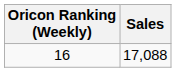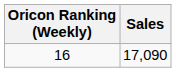 <table class="wikitable">
 <tr>
 <th>Oricon Ranking<br>(Weekly)</th>
 <th>Sales</th>
 </tr>
 <tr>
 <td align="center">16</td>
-<td>17,088</td>
+<td>17,090</td>
 </tr>
 </table>
